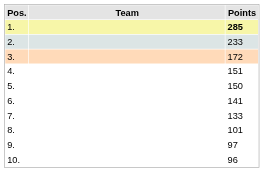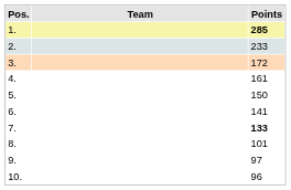 <table cellspacing="1" cellpadding="3" style="border:1px solid #aaa; font-size:90%;">
 <tr style="background:#e4e4e4;">
 <th style="width:10px;">Pos.</th>
 <th style="width:300px;">Team</th>
 <th style="width:45px;">Points</th>
 </tr>
 <tr style="background:#f7f6a8;">
 <td>1.</td>
 <td align="left"><strong></strong></td>
 <td><strong>285</strong></td>
 </tr>
 <tr style="background:#dce5e5;">
 <td>2.</td>
 <td align="left"></td>
 <td>233</td>
 </tr>
 <tr style="background:#ffdab9;">
 <td>3.</td>
 <td align="left"></td>
 <td>172</td>
 </tr>
 <tr>
 <td>4.</td>
 <td align="left"></td>
-<td>151</td>
+<td>161</td>
 </tr>
 <tr>
 <td>5.</td>
 <td align="left"></td>
 <td>150</td>
 </tr>
 <tr>
 <td>6.</td>
 <td align="left"></td>
 <td>141</td>
 </tr>
 <tr>
 <td>7.</td>
 <td align="left"></td>
-<td>133</td>
+<td><strong>133</strong></td>
 </tr>
 <tr>
 <td>8.</td>
 <td align="left"></td>
 <td>101</td>
 </tr>
 <tr>
 <td>9.</td>
 <td align="left"></td>
 <td>97</td>
 </tr>
 <tr>
 <td>10.</td>
 <td align="left"></td>
 <td>96</td>
 </tr>
 </table>
